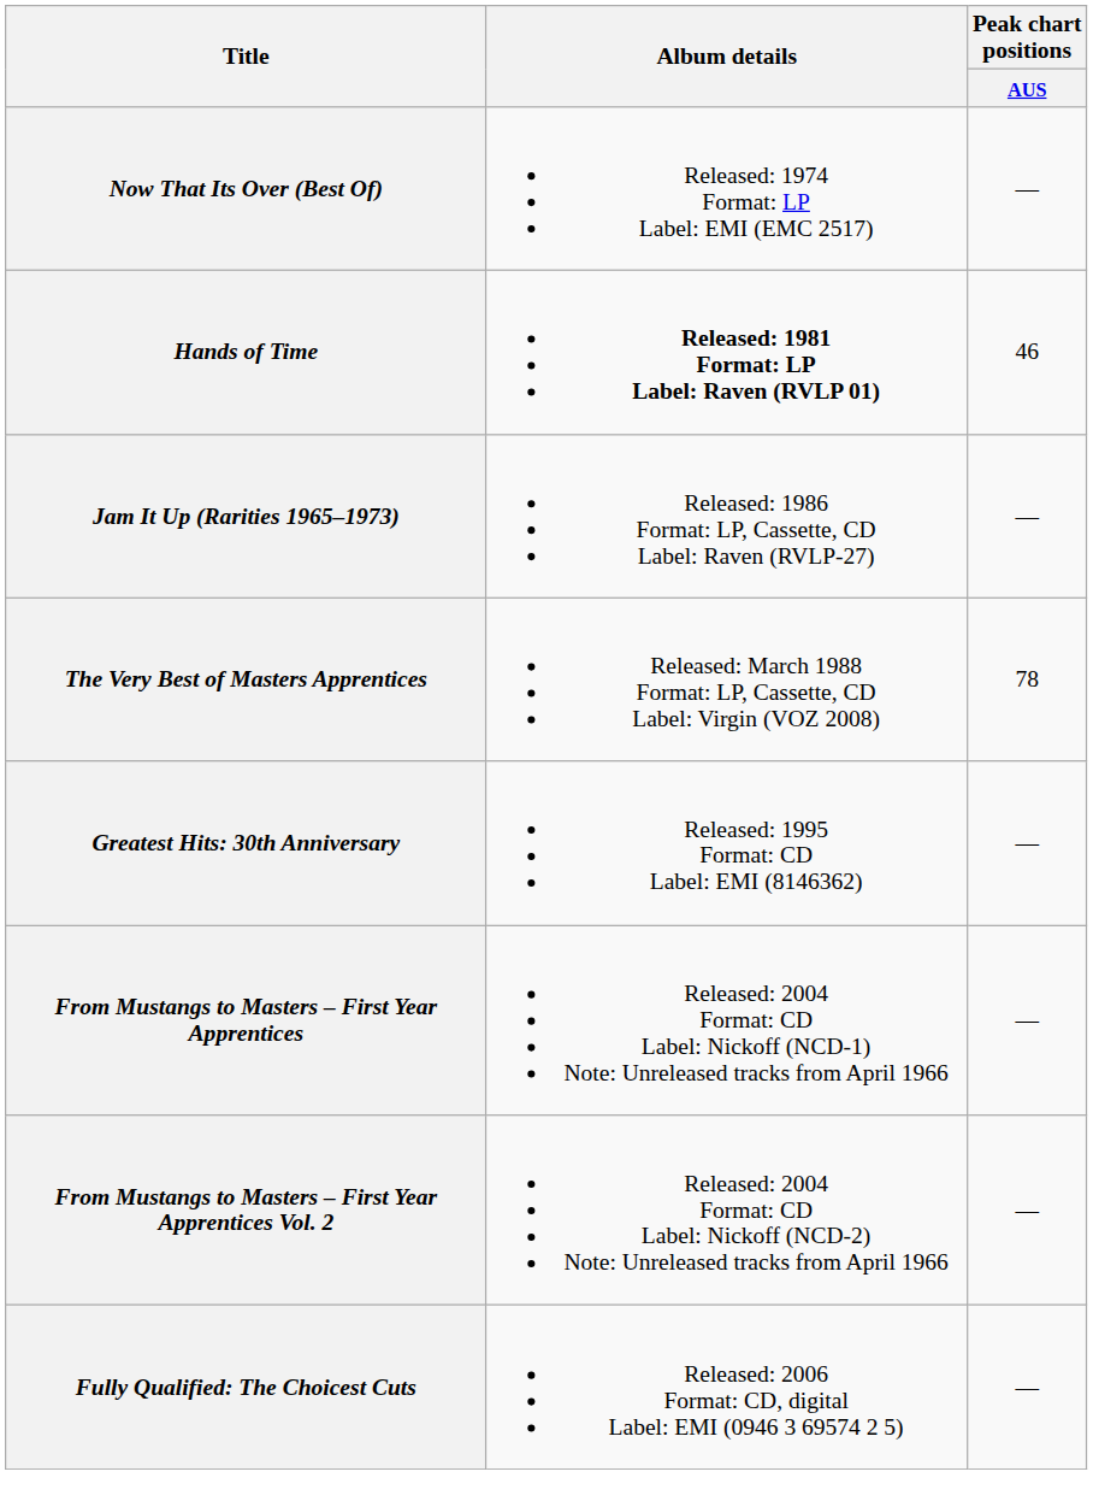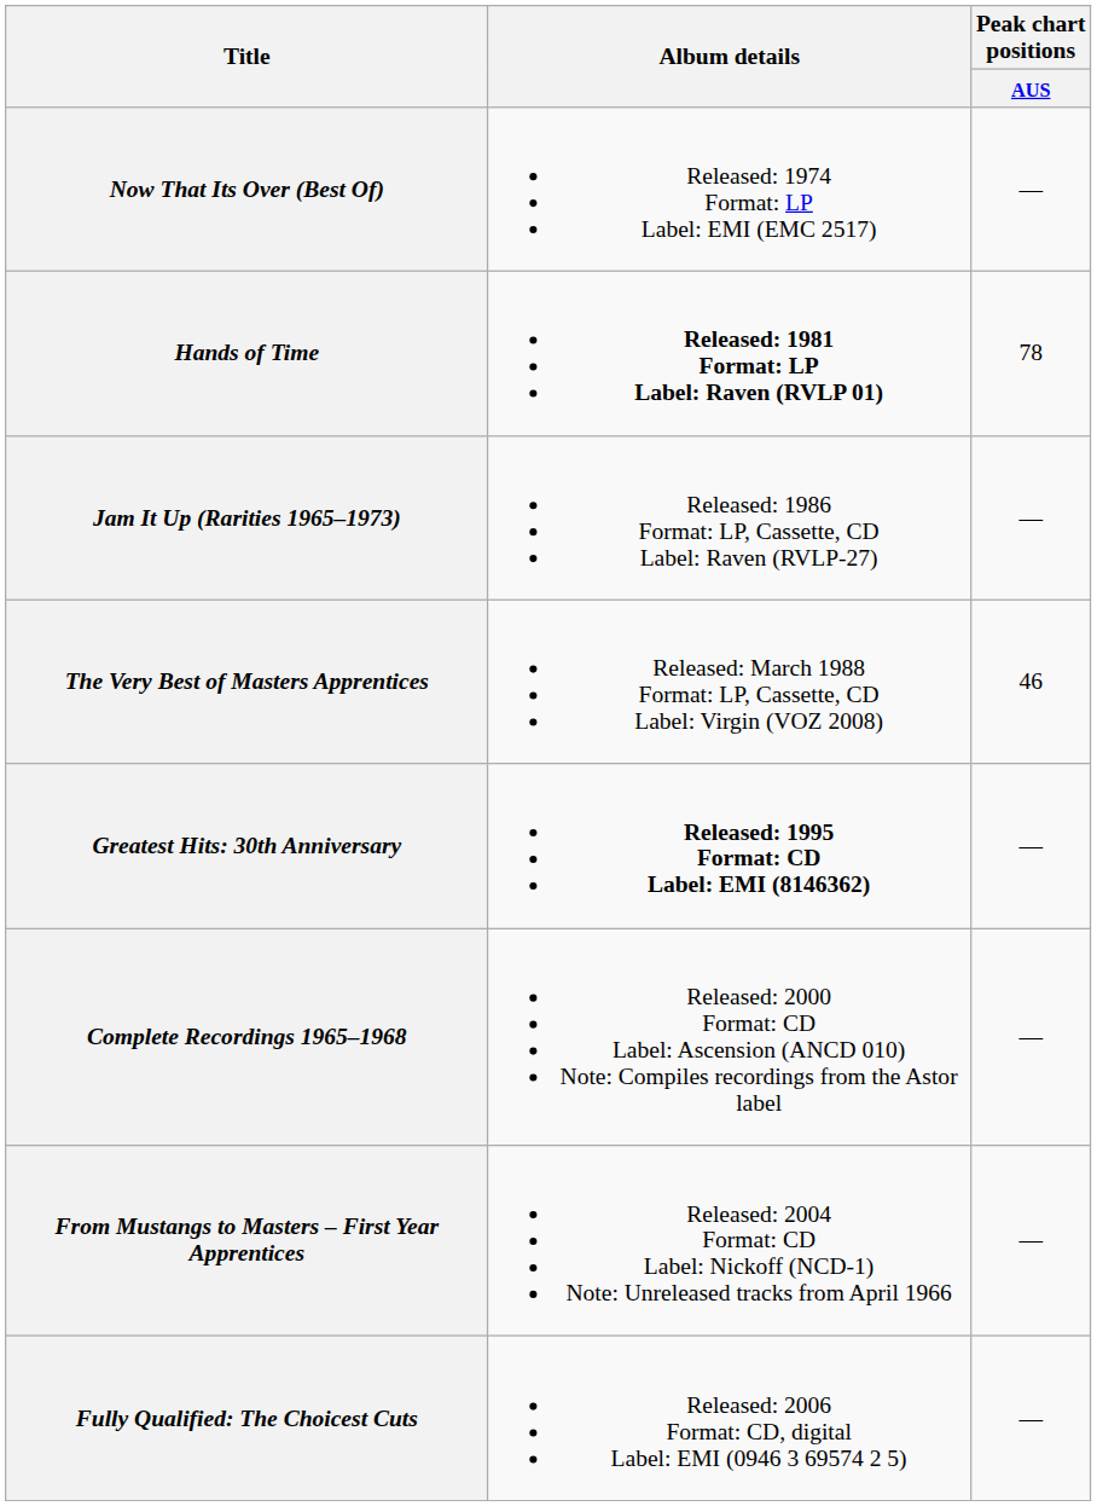 <table class="wikitable plainrowheaders" style="text-align:center;" border="1">
 <tr>
 <th scope="col" rowspan="2" style="width:20em;">Title</th>
 <th scope="col" rowspan="2" style="width:20em;">Album details</th>
 <th scope="col" colspan="1">Peak chart<br>positions</th>
 </tr>
 <tr>
 <th scope="col" style="text-align:center;"><small><a href='#'>AUS</a><br></small></th>
 </tr>
 <tr>
 <th scope="row"><em>Now That Its Over (Best Of)</em></th>
 <td><br><ul><li>Released: 1974</li><li>Format: <a href='#'>LP</a></li><li>Label: EMI (EMC 2517)</li></ul></td>
 <td>—</td>
 </tr>
 <tr>
 <th scope="row"><em>Hands of Time</em></th>
 <td><strong><br><ul><li>Released: 1981</li><li>Format: LP</li><li>Label: Raven (RVLP 01)</li></ul></strong></td>
-<td>46</td>
+<td>78</td>
 </tr>
 <tr>
 <th scope="row"><em>Jam It Up (Rarities 1965–1973)</em></th>
 <td><br><ul><li>Released: 1986</li><li>Format: LP, Cassette, CD</li><li>Label: Raven (RVLP-27)</li></ul></td>
 <td>—</td>
 </tr>
 <tr>
 <th scope="row"><em>The Very Best of Masters Apprentices</em></th>
 <td><br><ul><li>Released: March 1988</li><li>Format: LP, Cassette, CD</li><li>Label: Virgin (VOZ 2008)</li></ul></td>
-<td>78</td>
+<td>46</td>
 </tr>
 <tr>
 <th scope="row"><em>Greatest Hits: 30th Anniversary</em></th>
-<td><br><ul><li>Released: 1995</li><li>Format: CD</li><li>Label: EMI (8146362)</li></ul></td>
+<td><strong><br><ul><li>Released: 1995</li><li>Format: CD</li><li>Label: EMI (8146362)</li></ul></strong></td>
+<td>—</td>
+</tr>
+<tr>
+<th scope="row"><em>Complete Recordings 1965–1968</em></th>
+<td><br><ul><li>Released: 2000</li><li>Format: CD</li><li>Label: Ascension (ANCD 010)</li><li>Note: Compiles recordings from the Astor label</li></ul></td>
 <td>—</td>
 </tr>
 <tr>
 <th scope="row"><em>From Mustangs to Masters – First Year Apprentices</em></th>
 <td><br><ul><li>Released: 2004</li><li>Format: CD</li><li>Label: Nickoff (NCD-1)</li><li>Note: Unreleased tracks from April 1966</li></ul></td>
 <td>—</td>
 </tr>
 <tr>
-<th scope="row"><em>From Mustangs to Masters – First Year Apprentices Vol. 2</em></th>
-<td><br><ul><li>Released: 2004</li><li>Format: CD</li><li>Label: Nickoff (NCD-2)</li><li>Note: Unreleased tracks from April 1966</li></ul></td>
-<td>—</td>
-</tr>
-<tr>
 <th scope="row"><em>Fully Qualified: The Choicest Cuts</em></th>
 <td><br><ul><li>Released: 2006</li><li>Format: CD, digital</li><li>Label: EMI (0946 3 69574 2 5)</li></ul></td>
 <td>—</td>
 </tr>
 </table>
